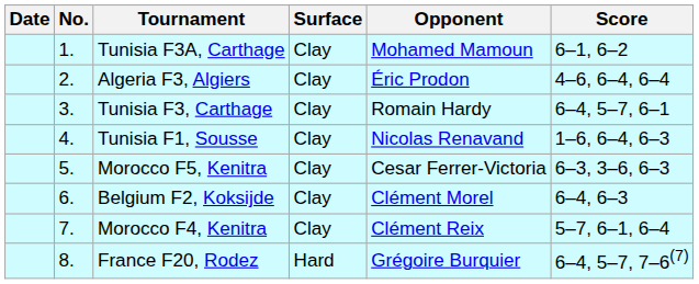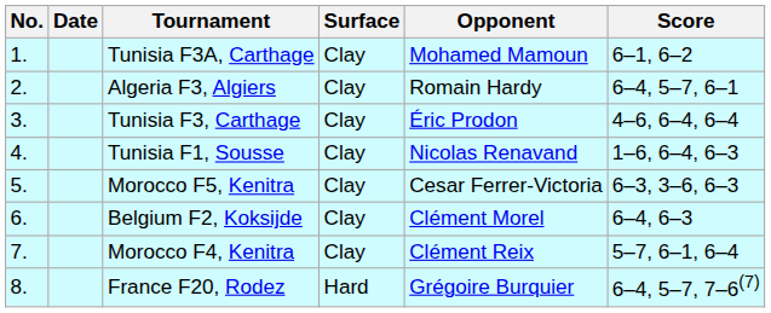 <table class="sortable wikitable">
 <tr>
+<th>No.</th>
 <th>Date</th>
-<th>No.</th>
 <th>Tournament</th>
 <th>Surface</th>
 <th>Opponent</th>
 <th class="unsortable">Score</th>
 </tr>
 <tr style="background:#cffcff;">
+<td>1.</td>
 <td></td>
-<td>1.</td>
 <td>Tunisia F3A, <a href='#'>Carthage</a></td>
 <td>Clay</td>
 <td> <a href='#'>Mohamed Mamoun</a></td>
 <td>6–1, 6–2</td>
 </tr>
 <tr style="background:#cffcff;">
+<td>2.</td>
 <td></td>
-<td>2.</td>
 <td>Algeria F3, <a href='#'>Algiers</a></td>
+<td>Clay</td>
+<td> Romain Hardy</td>
+<td>6–4, 5–7, 6–1</td>
+</tr>
+<tr style="background:#cffcff;">
+<td>3.</td>
+<td></td>
+<td>Tunisia F3, <a href='#'>Carthage</a></td>
 <td>Clay</td>
 <td> <a href='#'>Éric Prodon</a></td>
 <td>4–6, 6–4, 6–4</td>
 </tr>
 <tr style="background:#cffcff;">
+<td>4.</td>
 <td></td>
-<td>3.</td>
-<td>Tunisia F3, <a href='#'>Carthage</a></td>
-<td>Clay</td>
-<td> Romain Hardy</td>
-<td>6–4, 5–7, 6–1</td>
-</tr>
-<tr style="background:#cffcff;">
-<td></td>
-<td>4.</td>
 <td>Tunisia F1, <a href='#'>Sousse</a></td>
 <td>Clay</td>
 <td> <a href='#'>Nicolas Renavand</a></td>
 <td>1–6, 6–4, 6–3</td>
 </tr>
 <tr style="background:#cffcff;">
+<td>5.</td>
 <td></td>
-<td>5.</td>
 <td>Morocco F5, <a href='#'>Kenitra</a></td>
 <td>Clay</td>
 <td> Cesar Ferrer-Victoria</td>
 <td>6–3, 3–6, 6–3</td>
 </tr>
 <tr style="background:#cffcff;">
+<td>6.</td>
 <td></td>
-<td>6.</td>
 <td>Belgium F2, <a href='#'>Koksijde</a></td>
 <td>Clay</td>
 <td> <a href='#'>Clément Morel</a></td>
 <td>6–4, 6–3</td>
 </tr>
 <tr style="background:#cffcff;">
+<td>7.</td>
 <td></td>
-<td>7.</td>
 <td>Morocco F4, <a href='#'>Kenitra</a></td>
 <td>Clay</td>
 <td> <a href='#'>Clément Reix</a></td>
 <td>5–7, 6–1, 6–4</td>
 </tr>
 <tr style="background:#cffcff;">
+<td>8.</td>
 <td></td>
-<td>8.</td>
 <td>France F20, <a href='#'>Rodez</a></td>
 <td>Hard</td>
 <td> <a href='#'>Grégoire Burquier</a></td>
 <td>6–4, 5–7, 7–6<sup>(7)</sup></td>
 </tr>
 </table>
